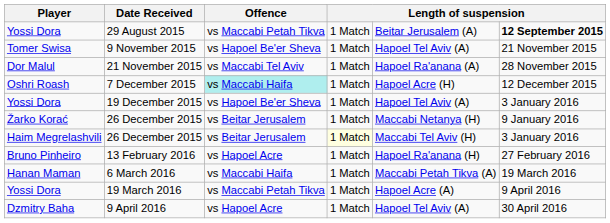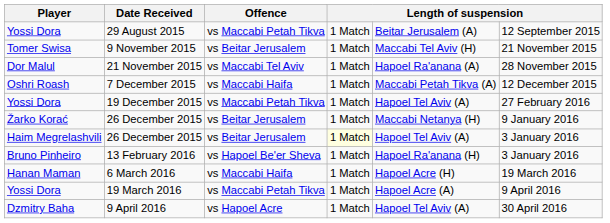 <table class="wikitable">
 <tr>
 <th>Player</th>
 <th>Date Received</th>
 <th>Offence</th>
 <th colspan="4">Length of suspension</th>
 </tr>
 <tr>
 <td><a href='#'>Yossi Dora</a></td>
 <td>29 August 2015</td>
 <td> vs <a href='#'>Maccabi Petah Tikva</a></td>
 <td>1 Match</td>
 <td><a href='#'>Beitar Jerusalem</a> (A)</td>
-<td><strong>12 September 2015</strong></td>
+<td>12 September 2015</td>
 </tr>
 <tr>
 <td><a href='#'>Tomer Swisa</a></td>
 <td>9 November 2015</td>
-<td> vs <a href='#'>Hapoel Be'er Sheva</a></td>
+<td> vs <a href='#'>Beitar Jerusalem</a></td>
 <td>1 Match</td>
-<td><a href='#'>Hapoel Tel Aviv</a> (A)</td>
+<td><a href='#'>Maccabi Tel Aviv</a> (H)</td>
 <td>21 November 2015</td>
 </tr>
 <tr>
 <td><a href='#'>Dor Malul</a></td>
 <td>21 November 2015</td>
 <td> vs <a href='#'>Maccabi Tel Aviv</a></td>
 <td>1 Match</td>
 <td><a href='#'>Hapoel Ra'anana</a> (A)</td>
 <td>28 November 2015</td>
 </tr>
 <tr>
 <td><a href='#'>Oshri Roash</a></td>
 <td>7 December 2015</td>
-<td style="background: paleturquoise;"> vs <a href='#'>Maccabi Haifa</a></td>
+<td> vs <a href='#'>Maccabi Haifa</a></td>
 <td>1 Match</td>
-<td><a href='#'>Hapoel Acre</a> (H)</td>
+<td><a href='#'>Maccabi Petah Tikva</a> (A)</td>
 <td>12 December 2015</td>
 </tr>
 <tr>
 <td><a href='#'>Yossi Dora</a></td>
 <td>19 December 2015</td>
-<td> vs <a href='#'>Hapoel Be'er Sheva</a></td>
+<td> vs <a href='#'>Maccabi Petah Tikva</a></td>
 <td>1 Match</td>
 <td><a href='#'>Hapoel Tel Aviv</a> (A)</td>
-<td>3 January 2016</td>
+<td>27 February 2016</td>
 </tr>
 <tr>
 <td><a href='#'>Žarko Korać</a></td>
 <td>26 December 2015</td>
 <td> vs <a href='#'>Beitar Jerusalem</a></td>
 <td>1 Match</td>
 <td><a href='#'>Maccabi Netanya</a> (H)</td>
 <td>9 January 2016</td>
 </tr>
 <tr>
 <td><a href='#'>Haim Megrelashvili</a></td>
 <td>26 December 2015</td>
 <td> vs <a href='#'>Beitar Jerusalem</a></td>
 <td style="background: lightyellow;">1 Match</td>
-<td><a href='#'>Maccabi Tel Aviv</a> (H)</td>
+<td><a href='#'>Hapoel Tel Aviv</a> (A)</td>
 <td>3 January 2016</td>
 </tr>
 <tr>
 <td><a href='#'>Bruno Pinheiro</a></td>
 <td>13 February 2016</td>
-<td> vs <a href='#'>Hapoel Acre</a></td>
+<td> vs <a href='#'>Hapoel Be'er Sheva</a></td>
 <td>1 Match</td>
 <td><a href='#'>Hapoel Ra'anana</a> (H)</td>
-<td>27 February 2016</td>
+<td>3 January 2016</td>
 </tr>
 <tr>
 <td><a href='#'>Hanan Maman</a></td>
 <td>6 March 2016</td>
 <td> vs <a href='#'>Maccabi Haifa</a></td>
 <td>1 Match</td>
-<td><a href='#'>Maccabi Petah Tikva</a> (A)</td>
+<td><a href='#'>Hapoel Acre</a> (H)</td>
 <td>19 March 2016</td>
 </tr>
 <tr>
 <td><a href='#'>Yossi Dora</a></td>
 <td>19 March 2016</td>
 <td> vs <a href='#'>Maccabi Petah Tikva</a></td>
 <td>1 Match</td>
 <td><a href='#'>Hapoel Acre</a> (A)</td>
 <td>9 April 2016</td>
 </tr>
 <tr>
 <td><a href='#'>Dzmitry Baha</a></td>
 <td>9 April 2016</td>
 <td> vs <a href='#'>Hapoel Acre</a></td>
 <td>1 Match</td>
 <td><a href='#'>Hapoel Tel Aviv</a> (A)</td>
 <td>30 April 2016</td>
 </tr>
 </table>
